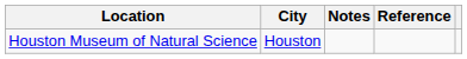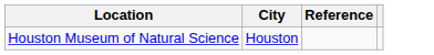 <table class="wikitable">
 <tr>
 <th>Location</th>
 <th>City</th>
-<th>Notes</th>
 <th>Reference</th>
 <th></th>
 </tr>
 <tr>
 <td><a href='#'>Houston Museum of Natural Science</a></td>
 <td><a href='#'>Houston</a></td>
 <td></td>
 <td></td>
-<td></td>
 </tr>
 </table>
